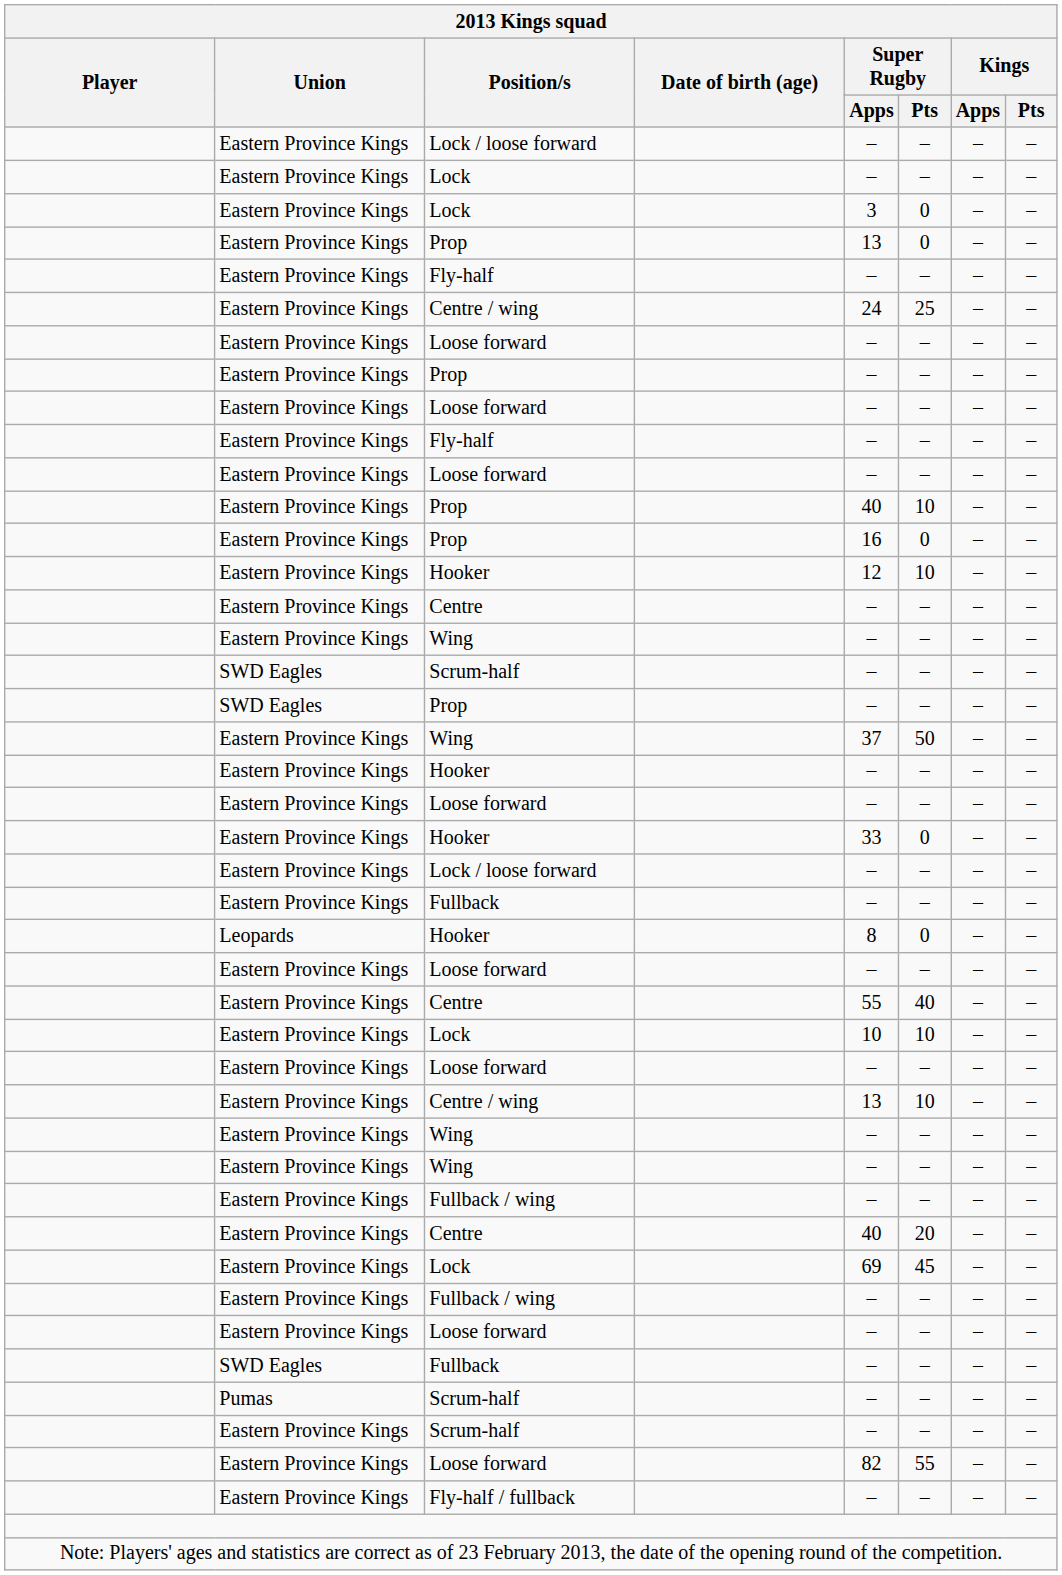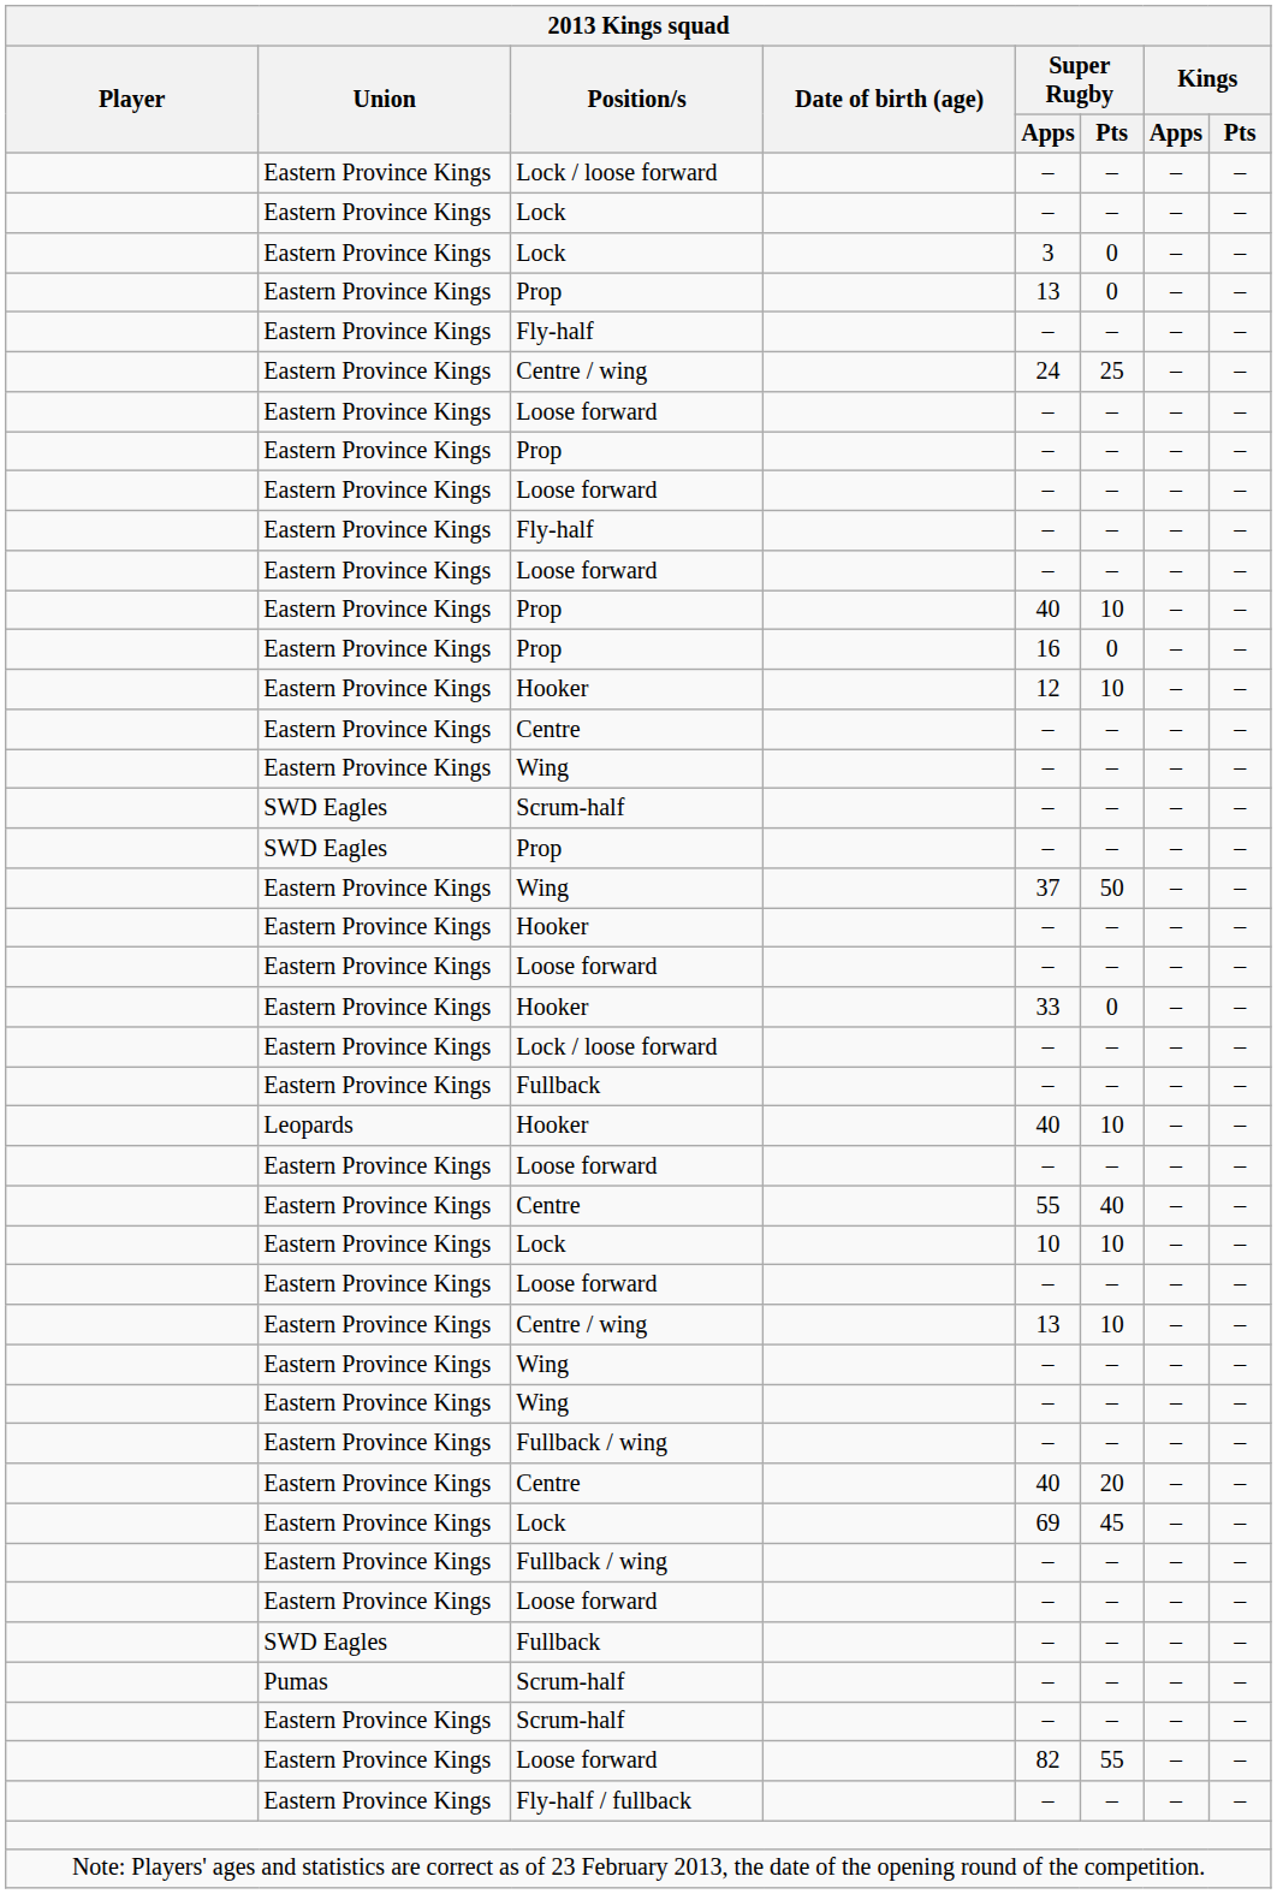 <table class="wikitable" style="text-align:left; font-size:90%; width:60%">
 <tr>
 <th colspan=100%>2013 Kings squad</th>
 </tr>
 <tr>
 <th style="width:20%;" rowspan=2>Player</th>
 <th style="width:20%;" rowspan=2>Union</th>
 <th style="width:20%;" rowspan=2>Position/s</th>
 <th style="width:20%;" rowspan=2>Date of birth (age)</th>
 <th colspan=2>Super Rugby</th>
 <th colspan=2>Kings</th>
 </tr>
 <tr>
 <th style="width:5%;">Apps</th>
 <th style="width:5%;">Pts</th>
 <th style="width:5%;">Apps</th>
 <th style="width:5%;">Pts<br></th>
 </tr>
 <tr>
 <td> </td>
 <td>Eastern Province Kings</td>
 <td>Lock / loose forward</td>
 <td></td>
 <td style="text-align:center;">–</td>
 <td style="text-align:center;">–</td>
 <td style="text-align:center;">–</td>
 <td style="text-align:center;">–</td>
 </tr>
 <tr>
 <td> </td>
 <td>Eastern Province Kings</td>
 <td>Lock</td>
 <td></td>
 <td style="text-align:center;">–</td>
 <td style="text-align:center;">–</td>
 <td style="text-align:center;">–</td>
 <td style="text-align:center;">–</td>
 </tr>
 <tr>
 <td> </td>
 <td>Eastern Province Kings</td>
 <td>Lock</td>
 <td></td>
 <td style="text-align:center;">3</td>
 <td style="text-align:center;">0</td>
 <td style="text-align:center;">–</td>
 <td style="text-align:center;">–</td>
 </tr>
 <tr>
 <td> </td>
 <td>Eastern Province Kings</td>
 <td>Prop</td>
 <td></td>
 <td style="text-align:center;">13</td>
 <td style="text-align:center;">0</td>
 <td style="text-align:center;">–</td>
 <td style="text-align:center;">–</td>
 </tr>
 <tr>
 <td> </td>
 <td>Eastern Province Kings</td>
 <td>Fly-half</td>
 <td></td>
 <td style="text-align:center;">–</td>
 <td style="text-align:center;">–</td>
 <td style="text-align:center;">–</td>
 <td style="text-align:center;">–</td>
 </tr>
 <tr>
 <td> </td>
 <td>Eastern Province Kings</td>
 <td>Centre / wing</td>
 <td></td>
 <td style="text-align:center;">24</td>
 <td style="text-align:center;">25</td>
 <td style="text-align:center;">–</td>
 <td style="text-align:center;">–</td>
 </tr>
 <tr>
 <td> </td>
 <td>Eastern Province Kings</td>
 <td>Loose forward</td>
 <td></td>
 <td style="text-align:center;">–</td>
 <td style="text-align:center;">–</td>
 <td style="text-align:center;">–</td>
 <td style="text-align:center;">–</td>
 </tr>
 <tr>
 <td> </td>
 <td>Eastern Province Kings</td>
 <td>Prop</td>
 <td></td>
 <td style="text-align:center;">–</td>
 <td style="text-align:center;">–</td>
 <td style="text-align:center;">–</td>
 <td style="text-align:center;">–</td>
 </tr>
 <tr>
 <td> </td>
 <td>Eastern Province Kings</td>
 <td>Loose forward</td>
 <td></td>
 <td style="text-align:center;">–</td>
 <td style="text-align:center;">–</td>
 <td style="text-align:center;">–</td>
 <td style="text-align:center;">–</td>
 </tr>
 <tr>
 <td> </td>
 <td>Eastern Province Kings</td>
 <td>Fly-half</td>
 <td></td>
 <td style="text-align:center;">–</td>
 <td style="text-align:center;">–</td>
 <td style="text-align:center;">–</td>
 <td style="text-align:center;">–</td>
 </tr>
 <tr>
 <td> </td>
 <td>Eastern Province Kings</td>
 <td>Loose forward</td>
 <td></td>
 <td style="text-align:center;">–</td>
 <td style="text-align:center;">–</td>
 <td style="text-align:center;">–</td>
 <td style="text-align:center;">–</td>
 </tr>
 <tr>
 <td> </td>
 <td>Eastern Province Kings</td>
 <td>Prop</td>
 <td></td>
 <td style="text-align:center;">40</td>
 <td style="text-align:center;">10</td>
 <td style="text-align:center;">–</td>
 <td style="text-align:center;">–</td>
 </tr>
 <tr>
 <td> </td>
 <td>Eastern Province Kings</td>
 <td>Prop</td>
 <td></td>
 <td style="text-align:center;">16</td>
 <td style="text-align:center;">0</td>
 <td style="text-align:center;">–</td>
 <td style="text-align:center;">–</td>
 </tr>
 <tr>
 <td> </td>
 <td>Eastern Province Kings</td>
 <td>Hooker</td>
 <td></td>
 <td style="text-align:center;">12</td>
 <td style="text-align:center;">10</td>
 <td style="text-align:center;">–</td>
 <td style="text-align:center;">–</td>
 </tr>
 <tr>
 <td> </td>
 <td>Eastern Province Kings</td>
 <td>Centre</td>
 <td></td>
 <td style="text-align:center;">–</td>
 <td style="text-align:center;">–</td>
 <td style="text-align:center;">–</td>
 <td style="text-align:center;">–</td>
 </tr>
 <tr>
 <td> </td>
 <td>Eastern Province Kings</td>
 <td>Wing</td>
 <td></td>
 <td style="text-align:center;">–</td>
 <td style="text-align:center;">–</td>
 <td style="text-align:center;">–</td>
 <td style="text-align:center;">–</td>
 </tr>
 <tr>
 <td> </td>
 <td>SWD Eagles</td>
 <td>Scrum-half</td>
 <td></td>
 <td style="text-align:center;">–</td>
 <td style="text-align:center;">–</td>
 <td style="text-align:center;">–</td>
 <td style="text-align:center;">–</td>
 </tr>
 <tr>
 <td> </td>
 <td>SWD Eagles</td>
 <td>Prop</td>
 <td></td>
 <td style="text-align:center;">–</td>
 <td style="text-align:center;">–</td>
 <td style="text-align:center;">–</td>
 <td style="text-align:center;">–</td>
 </tr>
 <tr>
 <td> </td>
 <td>Eastern Province Kings</td>
 <td>Wing</td>
 <td></td>
 <td style="text-align:center;">37</td>
 <td style="text-align:center;">50</td>
 <td style="text-align:center;">–</td>
 <td style="text-align:center;">–</td>
 </tr>
 <tr>
 <td> </td>
 <td>Eastern Province Kings</td>
 <td>Hooker</td>
 <td></td>
 <td style="text-align:center;">–</td>
 <td style="text-align:center;">–</td>
 <td style="text-align:center;">–</td>
 <td style="text-align:center;">–</td>
 </tr>
 <tr>
 <td> </td>
 <td>Eastern Province Kings</td>
 <td>Loose forward</td>
 <td></td>
 <td style="text-align:center;">–</td>
 <td style="text-align:center;">–</td>
 <td style="text-align:center;">–</td>
 <td style="text-align:center;">–</td>
 </tr>
 <tr>
 <td> </td>
 <td>Eastern Province Kings</td>
 <td>Hooker</td>
 <td></td>
 <td style="text-align:center;">33</td>
 <td style="text-align:center;">0</td>
 <td style="text-align:center;">–</td>
 <td style="text-align:center;">–</td>
 </tr>
 <tr>
 <td> </td>
 <td>Eastern Province Kings</td>
 <td>Lock / loose forward</td>
 <td></td>
 <td style="text-align:center;">–</td>
 <td style="text-align:center;">–</td>
 <td style="text-align:center;">–</td>
 <td style="text-align:center;">–</td>
 </tr>
 <tr>
 <td> </td>
 <td>Eastern Province Kings</td>
 <td>Fullback</td>
 <td></td>
 <td style="text-align:center;">–</td>
 <td style="text-align:center;">–</td>
 <td style="text-align:center;">–</td>
 <td style="text-align:center;">–</td>
 </tr>
 <tr>
 <td> </td>
 <td>Leopards</td>
 <td>Hooker</td>
 <td></td>
-<td style="text-align:center;">8</td>
-<td style="text-align:center;">0</td>
+<td style="text-align:center;">40</td>
+<td style="text-align:center;">10</td>
 <td style="text-align:center;">–</td>
 <td style="text-align:center;">–</td>
 </tr>
 <tr>
 <td> </td>
 <td>Eastern Province Kings</td>
 <td>Loose forward</td>
 <td></td>
 <td style="text-align:center;">–</td>
 <td style="text-align:center;">–</td>
 <td style="text-align:center;">–</td>
 <td style="text-align:center;">–</td>
 </tr>
 <tr>
 <td> </td>
 <td>Eastern Province Kings</td>
 <td>Centre</td>
 <td></td>
 <td style="text-align:center;">55</td>
 <td style="text-align:center;">40</td>
 <td style="text-align:center;">–</td>
 <td style="text-align:center;">–</td>
 </tr>
 <tr>
 <td> </td>
 <td>Eastern Province Kings</td>
 <td>Lock</td>
 <td></td>
 <td style="text-align:center;">10</td>
 <td style="text-align:center;">10</td>
 <td style="text-align:center;">–</td>
 <td style="text-align:center;">–</td>
 </tr>
 <tr>
 <td> </td>
 <td>Eastern Province Kings</td>
 <td>Loose forward</td>
 <td></td>
 <td style="text-align:center;">–</td>
 <td style="text-align:center;">–</td>
 <td style="text-align:center;">–</td>
 <td style="text-align:center;">–</td>
 </tr>
 <tr>
 <td> </td>
 <td>Eastern Province Kings</td>
 <td>Centre / wing</td>
 <td></td>
 <td style="text-align:center;">13</td>
 <td style="text-align:center;">10</td>
 <td style="text-align:center;">–</td>
 <td style="text-align:center;">–</td>
 </tr>
 <tr>
 <td> </td>
 <td>Eastern Province Kings</td>
 <td>Wing</td>
 <td></td>
 <td style="text-align:center;">–</td>
 <td style="text-align:center;">–</td>
 <td style="text-align:center;">–</td>
 <td style="text-align:center;">–</td>
 </tr>
 <tr>
 <td> </td>
 <td>Eastern Province Kings</td>
 <td>Wing</td>
 <td></td>
 <td style="text-align:center;">–</td>
 <td style="text-align:center;">–</td>
 <td style="text-align:center;">–</td>
 <td style="text-align:center;">–</td>
 </tr>
 <tr>
 <td> </td>
 <td>Eastern Province Kings</td>
 <td>Fullback / wing</td>
 <td></td>
 <td style="text-align:center;">–</td>
 <td style="text-align:center;">–</td>
 <td style="text-align:center;">–</td>
 <td style="text-align:center;">–</td>
 </tr>
 <tr>
 <td> </td>
 <td>Eastern Province Kings</td>
 <td>Centre</td>
 <td></td>
 <td style="text-align:center;">40</td>
 <td style="text-align:center;">20</td>
 <td style="text-align:center;">–</td>
 <td style="text-align:center;">–</td>
 </tr>
 <tr>
 <td> </td>
 <td>Eastern Province Kings</td>
 <td>Lock</td>
 <td></td>
 <td style="text-align:center;">69</td>
 <td style="text-align:center;">45</td>
 <td style="text-align:center;">–</td>
 <td style="text-align:center;">–</td>
 </tr>
 <tr>
 <td> </td>
 <td>Eastern Province Kings</td>
 <td>Fullback / wing</td>
 <td></td>
 <td style="text-align:center;">–</td>
 <td style="text-align:center;">–</td>
 <td style="text-align:center;">–</td>
 <td style="text-align:center;">–</td>
 </tr>
 <tr>
 <td> </td>
 <td>Eastern Province Kings</td>
 <td>Loose forward</td>
 <td></td>
 <td style="text-align:center;">–</td>
 <td style="text-align:center;">–</td>
 <td style="text-align:center;">–</td>
 <td style="text-align:center;">–</td>
 </tr>
 <tr>
 <td> </td>
 <td>SWD Eagles</td>
 <td>Fullback</td>
 <td></td>
 <td style="text-align:center;">–</td>
 <td style="text-align:center;">–</td>
 <td style="text-align:center;">–</td>
 <td style="text-align:center;">–</td>
 </tr>
 <tr>
 <td> </td>
 <td>Pumas</td>
 <td>Scrum-half</td>
 <td></td>
 <td style="text-align:center;">–</td>
 <td style="text-align:center;">–</td>
 <td style="text-align:center;">–</td>
 <td style="text-align:center;">–</td>
 </tr>
 <tr>
 <td> </td>
 <td>Eastern Province Kings</td>
 <td>Scrum-half</td>
 <td></td>
 <td style="text-align:center;">–</td>
 <td style="text-align:center;">–</td>
 <td style="text-align:center;">–</td>
 <td style="text-align:center;">–</td>
 </tr>
 <tr>
 <td> </td>
 <td>Eastern Province Kings</td>
 <td>Loose forward</td>
 <td></td>
 <td style="text-align:center;">82</td>
 <td style="text-align:center;">55</td>
 <td style="text-align:center;">–</td>
 <td style="text-align:center;">–</td>
 </tr>
 <tr>
 <td> </td>
 <td>Eastern Province Kings</td>
 <td>Fly-half / fullback</td>
 <td></td>
 <td style="text-align:center;">–</td>
 <td style="text-align:center;">–</td>
 <td style="text-align:center;">–</td>
 <td style="text-align:center;">–</td>
 </tr>
 <tr>
 <td colspan="100%" style="height: 10px;"></td>
 </tr>
 <tr>
 <td colspan="100%" style="text-align:center;">Note: Players' ages and statistics are correct as of 23 February 2013, the date of the opening round of the competition.</td>
 </tr>
 </table>
